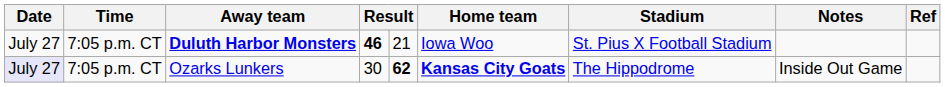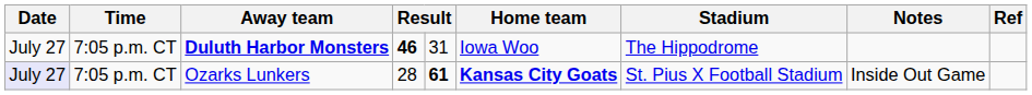 <table class="wikitable">
 <tr>
 <th>Date</th>
 <th>Time</th>
 <th>Away team</th>
 <th colspan="2">Result</th>
 <th>Home team</th>
 <th>Stadium</th>
 <th>Notes</th>
 <th>Ref</th>
 </tr>
 <tr>
 <td>July 27</td>
 <td>7:05 p.m. CT</td>
 <td><strong><a href='#'>Duluth Harbor Monsters</a></strong></td>
 <td><strong>46</strong></td>
-<td>21</td>
+<td>31</td>
 <td><a href='#'>Iowa Woo</a></td>
-<td><a href='#'>St. Pius X Football Stadium</a></td>
+<td><a href='#'>The Hippodrome</a></td>
 <td></td>
 <td></td>
 </tr>
 <tr>
 <td style="background: lavender;">July 27</td>
 <td>7:05 p.m. CT</td>
 <td><a href='#'>Ozarks Lunkers</a></td>
-<td>30</td>
-<td><strong>62</strong></td>
+<td>28</td>
+<td><strong>61</strong></td>
 <td><strong><a href='#'>Kansas City Goats</a></strong></td>
-<td><a href='#'>The Hippodrome</a></td>
+<td><a href='#'>St. Pius X Football Stadium</a></td>
 <td>Inside Out Game</td>
 <td></td>
 </tr>
 </table>
